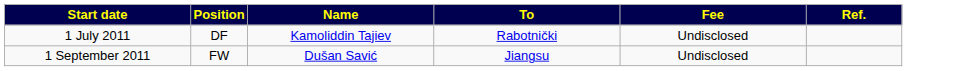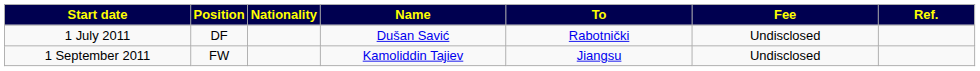 <table class="wikitable" style="text-align:center; font-size:90%">
 <tr>
 <th style="background:#000050; color:yellow; width:200px;">Start date</th>
 <th style="background:#000050; color:yellow; width:50px;">Position</th>
+<th style="background:#000050; color:yellow; width:50px;">Nationality</th>
 <th style="background:#000050; color:yellow; width:200px;">Name</th>
 <th style="background:#000050; color:yellow; width:200px;">To</th>
 <th style="background:#000050; color:yellow; width:200px;">Fee</th>
 <th style="background:#000050; color:yellow; width:100px;">Ref.</th>
 </tr>
 <tr>
 <td>1 July 2011</td>
 <td>DF</td>
-<td><a href='#'>Kamoliddin Tajiev</a></td>
+<td></td>
+<td><a href='#'>Dušan Savić</a></td>
 <td><a href='#'>Rabotnički</a></td>
 <td>Undisclosed</td>
 <td></td>
 </tr>
 <tr>
 <td>1 September 2011</td>
 <td>FW</td>
-<td><a href='#'>Dušan Savić</a></td>
+<td></td>
+<td><a href='#'>Kamoliddin Tajiev</a></td>
 <td><a href='#'>Jiangsu</a></td>
 <td>Undisclosed</td>
 <td></td>
 </tr>
 </table>
